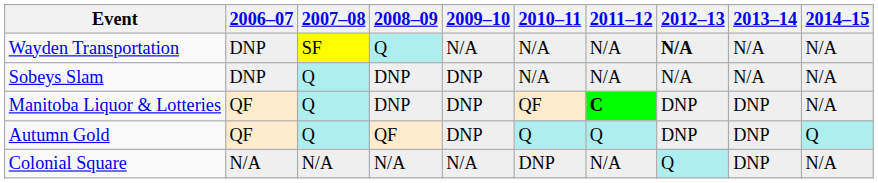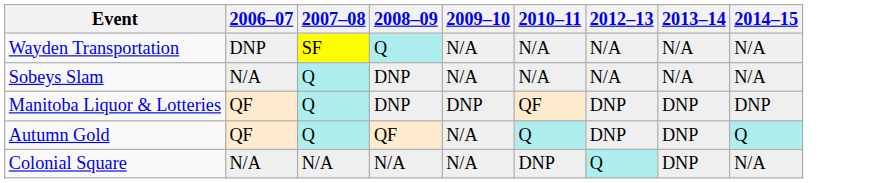 <table class="wikitable">
 <tr>
 <th>Event</th>
 <th><a href='#'>2006–07</a></th>
 <th><a href='#'>2007–08</a></th>
 <th><a href='#'>2008–09</a></th>
 <th><a href='#'>2009–10</a></th>
 <th><a href='#'>2010–11</a></th>
-<th><a href='#'>2011–12</a></th>
 <th><a href='#'>2012–13</a></th>
 <th><a href='#'>2013–14</a></th>
 <th><a href='#'>2014–15</a></th>
 </tr>
 <tr>
 <td><a href='#'>Wayden Transportation</a></td>
 <td style="background:#EFEFEF;">DNP</td>
 <td style="background:yellow;">SF</td>
 <td style="background:#afeeee;">Q</td>
 <td style="background:#EFEFEF;">N/A</td>
 <td style="background:#EFEFEF;">N/A</td>
 <td style="background:#EFEFEF;">N/A</td>
-<td style="background:#EFEFEF;"><strong>N/A</strong></td>
 <td style="background:#EFEFEF;">N/A</td>
 <td style="background:#EFEFEF;">N/A</td>
 </tr>
 <tr>
 <td><a href='#'>Sobeys Slam</a></td>
-<td style="background:#EFEFEF;">DNP</td>
+<td style="background:#EFEFEF;">N/A</td>
 <td style="background:#afeeee;">Q</td>
-<td style="background:#EFEFEF;">DNP</td>
 <td style="background:#EFEFEF;">DNP</td>
 <td style="background:#EFEFEF;">N/A</td>
 <td style="background:#EFEFEF;">N/A</td>
 <td style="background:#EFEFEF;">N/A</td>
 <td style="background:#EFEFEF;">N/A</td>
 <td style="background:#EFEFEF;">N/A</td>
 </tr>
 <tr>
 <td><a href='#'>Manitoba Liquor & Lotteries</a></td>
 <td style="background:#ffebcd;">QF</td>
 <td style="background:#afeeee;">Q</td>
 <td style="background:#EFEFEF;">DNP</td>
 <td style="background:#EFEFEF;">DNP</td>
 <td style="background:#ffebcd;">QF</td>
-<td style="background:#0f0;"><strong>C</strong></td>
 <td style="background:#EFEFEF;">DNP</td>
 <td style="background:#EFEFEF;">DNP</td>
-<td style="background:#EFEFEF;">N/A</td>
+<td style="background:#EFEFEF;">DNP</td>
 </tr>
 <tr>
 <td><a href='#'>Autumn Gold</a></td>
 <td style="background:#ffebcd;">QF</td>
 <td style="background:#afeeee;">Q</td>
 <td style="background:#ffebcd;">QF</td>
-<td style="background:#EFEFEF;">DNP</td>
-<td style="background:#afeeee;">Q</td>
+<td style="background:#EFEFEF;">N/A</td>
 <td style="background:#afeeee;">Q</td>
 <td style="background:#EFEFEF;">DNP</td>
 <td style="background:#EFEFEF;">DNP</td>
 <td style="background:#afeeee;">Q</td>
 </tr>
 <tr>
 <td><a href='#'>Colonial Square</a></td>
 <td style="background:#EFEFEF;">N/A</td>
 <td style="background:#EFEFEF;">N/A</td>
 <td style="background:#EFEFEF;">N/A</td>
 <td style="background:#EFEFEF;">N/A</td>
 <td style="background:#EFEFEF;">DNP</td>
-<td style="background:#EFEFEF;">N/A</td>
 <td style="background:#afeeee;">Q</td>
 <td style="background:#EFEFEF;">DNP</td>
 <td style="background:#EFEFEF;">N/A</td>
 </tr>
 </table>
